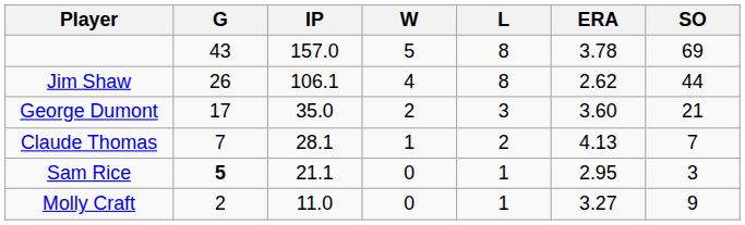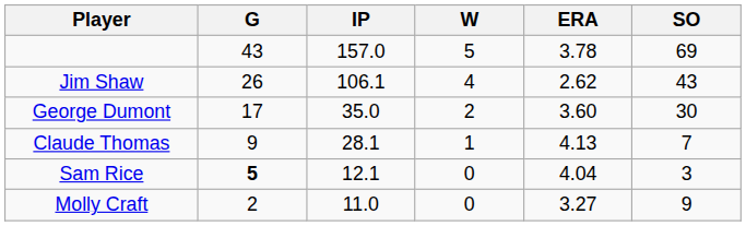 <table class="wikitable sortable">
 <tr>
 <th bgcolor="#DDDDFF" width="16%">Player</th>
 <th bgcolor="#DDDDFF" width="9%">G</th>
 <th bgcolor="#DDDDFF" width="9%">IP</th>
 <th bgcolor="#DDDDFF" width="9%">W</th>
-<th bgcolor="#DDDDFF" width="9%">L</th>
 <th bgcolor="#DDDDFF" width="9%">ERA</th>
 <th bgcolor="#DDDDFF" width="9%">SO</th>
 </tr>
 <tr align="center">
 <td></td>
 <td>43</td>
 <td>157.0</td>
 <td>5</td>
-<td>8</td>
 <td>3.78</td>
 <td>69</td>
 </tr>
 <tr align="center">
 <td><a href='#'>Jim Shaw</a></td>
 <td>26</td>
 <td>106.1</td>
 <td>4</td>
-<td>8</td>
 <td>2.62</td>
-<td>44</td>
+<td>43</td>
 </tr>
 <tr align=center>
 <td><a href='#'>George Dumont</a></td>
 <td>17</td>
 <td>35.0</td>
 <td>2</td>
-<td>3</td>
 <td>3.60</td>
-<td>21</td>
+<td>30</td>
 </tr>
 <tr align=center>
 <td><a href='#'>Claude Thomas</a></td>
-<td>7</td>
+<td>9</td>
 <td>28.1</td>
 <td>1</td>
-<td>2</td>
 <td>4.13</td>
 <td>7</td>
 </tr>
 <tr align=center>
 <td><a href='#'>Sam Rice</a></td>
 <td><strong>5</strong></td>
-<td>21.1</td>
+<td>12.1</td>
 <td>0</td>
-<td>1</td>
-<td>2.95</td>
+<td>4.04</td>
 <td>3</td>
 </tr>
 <tr align=center>
 <td><a href='#'>Molly Craft</a></td>
 <td>2</td>
 <td>11.0</td>
 <td>0</td>
-<td>1</td>
 <td>3.27</td>
 <td>9</td>
 </tr>
 </table>
